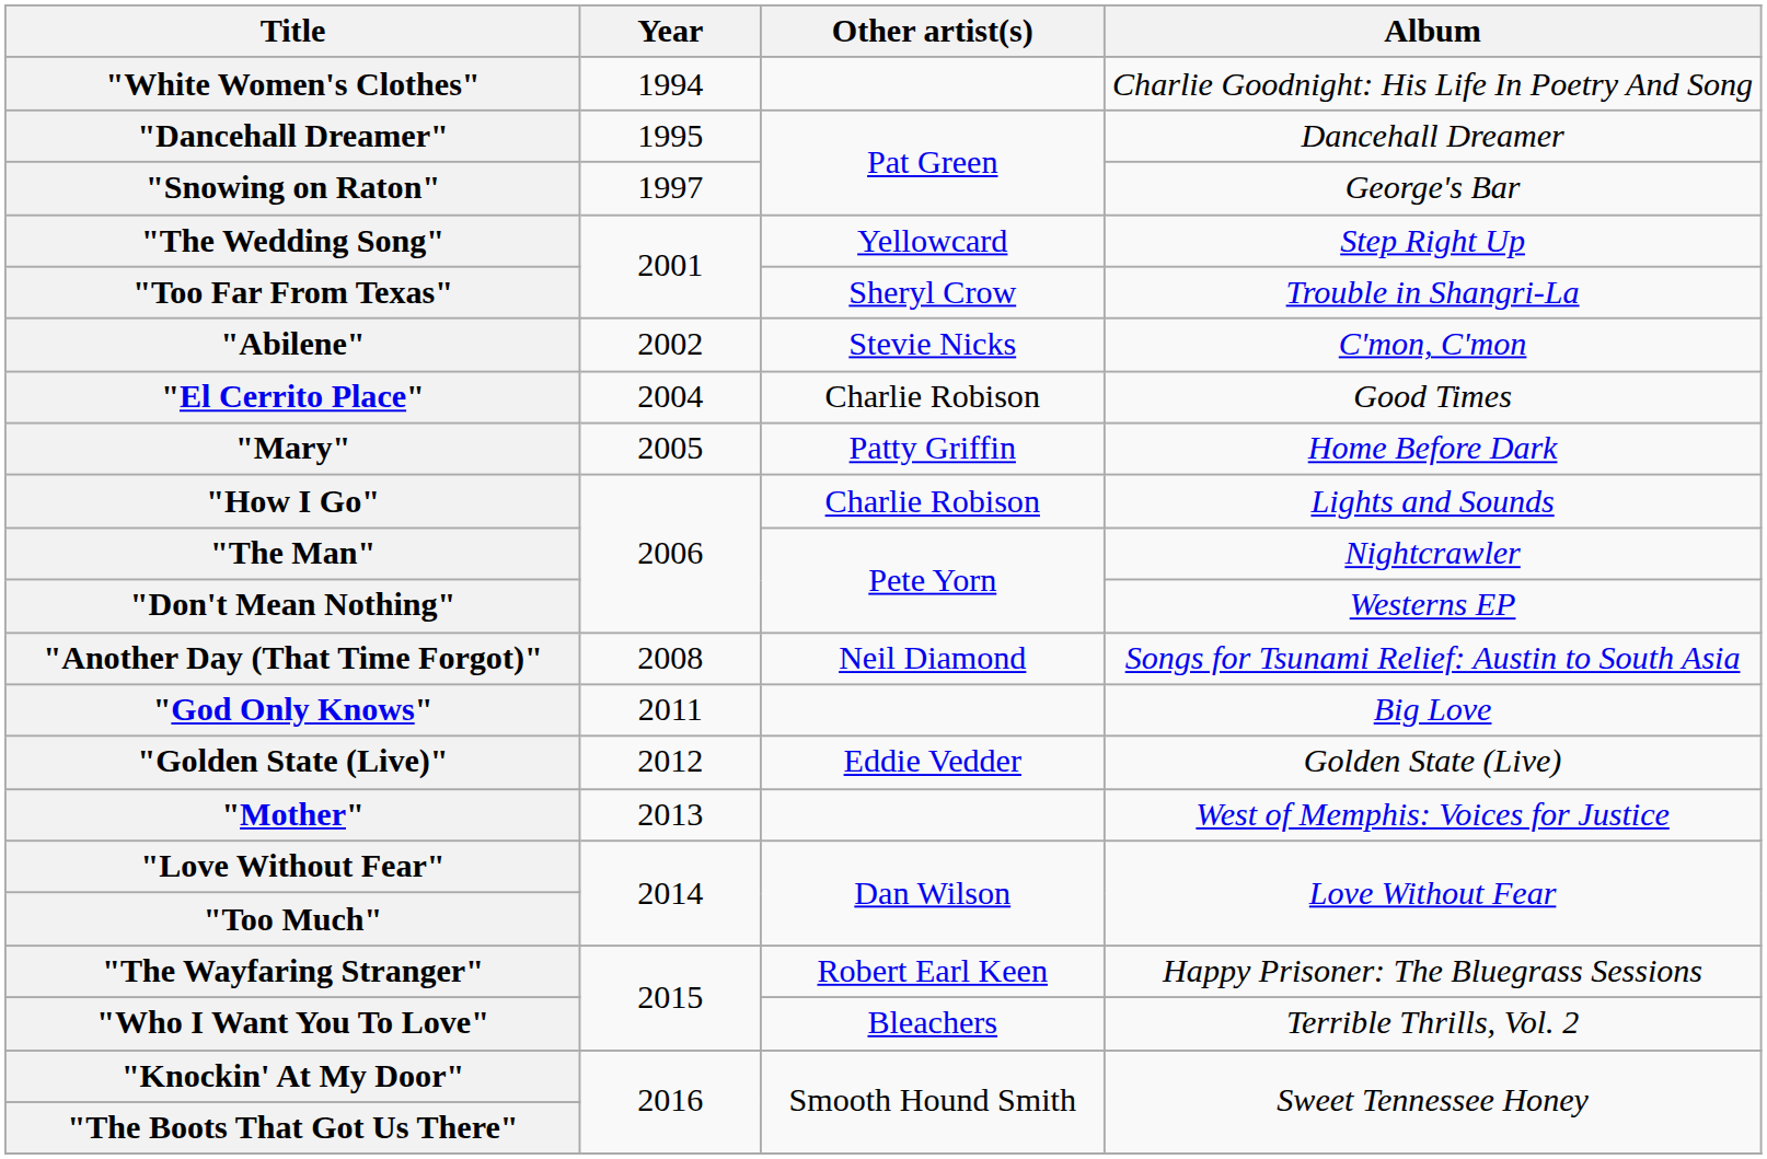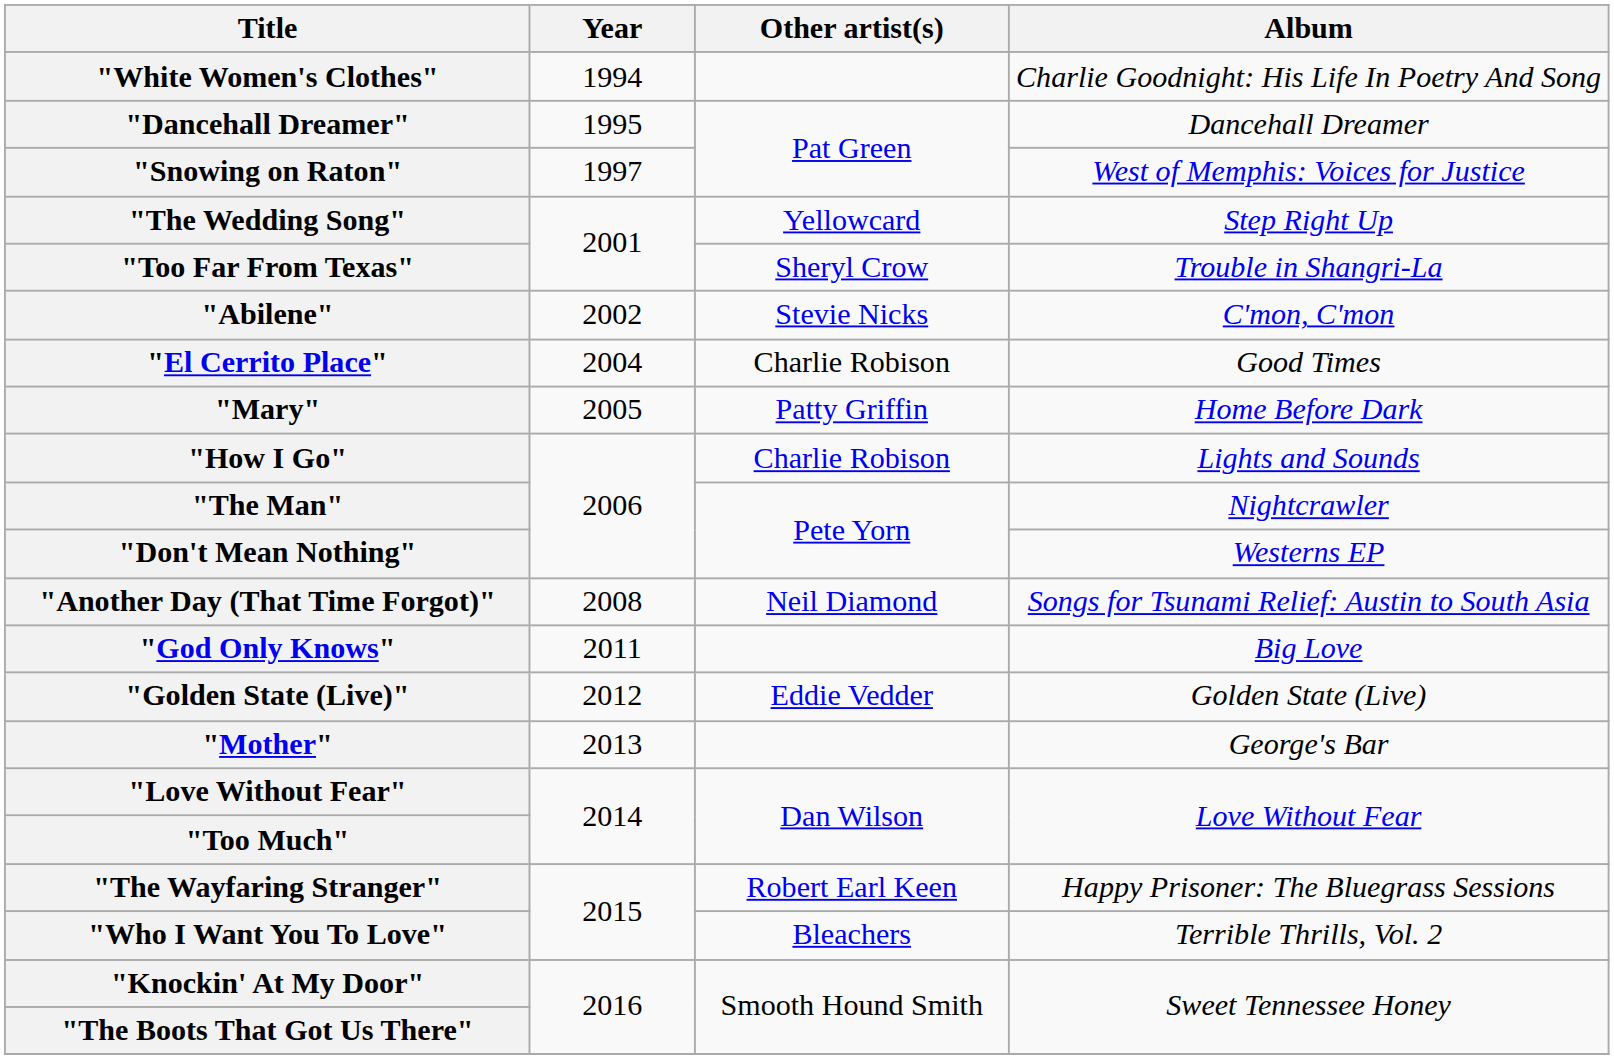 <table class="wikitable plainrowheaders" style="text-align:center;">
 <tr>
 <th scope="col" style="width:17em;">Title</th>
 <th scope="col" style="width:5em;">Year</th>
 <th scope="col" style="width:10em;">Other artist(s)</th>
 <th scope="col">Album</th>
 </tr>
 <tr>
 <th scope="row">"White Women's Clothes"</th>
 <td>1994</td>
 <td></td>
 <td><em>Charlie Goodnight: His Life In Poetry And Song</em></td>
 </tr>
 <tr>
 <th scope="row">"Dancehall Dreamer"</th>
 <td>1995</td>
 <td rowspan="2"><a href='#'>Pat Green</a></td>
 <td><em>Dancehall Dreamer</em></td>
 </tr>
 <tr>
 <th scope="row">"Snowing on Raton"</th>
 <td>1997</td>
-<td><em>George's Bar</em></td>
+<td><em><a href='#'>West of Memphis: Voices for Justice</a></em></td>
 </tr>
 <tr>
 <th scope="row">"The Wedding Song"</th>
 <td rowspan="2">2001</td>
 <td><a href='#'>Yellowcard</a></td>
 <td><em><a href='#'>Step Right Up</a></em></td>
 </tr>
 <tr>
 <th scope="row">"Too Far From Texas"</th>
 <td><a href='#'>Sheryl Crow</a></td>
 <td><em><a href='#'>Trouble in Shangri-La</a></em></td>
 </tr>
 <tr>
 <th scope="row">"Abilene"</th>
 <td>2002</td>
 <td><a href='#'>Stevie Nicks</a></td>
 <td><em><a href='#'>C'mon, C'mon</a></em></td>
 </tr>
 <tr>
 <th scope="row">"<a href='#'>El Cerrito Place</a>"</th>
 <td>2004</td>
 <td>Charlie Robison</td>
 <td><em>Good Times</em></td>
 </tr>
 <tr>
 <th scope="row">"Mary"</th>
 <td>2005</td>
 <td><a href='#'>Patty Griffin</a></td>
 <td><em><a href='#'>Home Before Dark</a></em></td>
 </tr>
 <tr>
 <th scope="row">"How I Go"</th>
 <td rowspan="3">2006</td>
 <td><a href='#'>Charlie Robison</a></td>
 <td><em><a href='#'>Lights and Sounds</a></em></td>
 </tr>
 <tr>
 <th scope="row">"The Man"</th>
 <td rowspan="2"><a href='#'>Pete Yorn</a></td>
 <td><em><a href='#'>Nightcrawler</a></em></td>
 </tr>
 <tr>
 <th scope="row">"Don't Mean Nothing"</th>
 <td><em><a href='#'>Westerns EP</a></em></td>
 </tr>
 <tr>
 <th scope="row">"Another Day (That Time Forgot)"</th>
 <td>2008</td>
 <td><a href='#'>Neil Diamond</a></td>
 <td><em><a href='#'>Songs for Tsunami Relief: Austin to South Asia</a></em></td>
 </tr>
 <tr>
 <th scope="row">"<a href='#'>God Only Knows</a>"</th>
 <td>2011</td>
 <td></td>
 <td><em><a href='#'>Big Love</a></em></td>
 </tr>
 <tr>
 <th scope="row">"Golden State (Live)"</th>
 <td>2012</td>
 <td><a href='#'>Eddie Vedder</a></td>
 <td><em>Golden State (Live)</em></td>
 </tr>
 <tr>
 <th scope="row">"<a href='#'>Mother</a>"</th>
 <td>2013</td>
 <td></td>
-<td><em><a href='#'>West of Memphis: Voices for Justice</a></em></td>
+<td><em>George's Bar</em></td>
 </tr>
 <tr>
 <th scope="row">"Love Without Fear"</th>
 <td rowspan="2">2014</td>
 <td rowspan="2"><a href='#'>Dan Wilson</a></td>
 <td rowspan="2"><em><a href='#'>Love Without Fear</a></em></td>
 </tr>
 <tr>
 <th scope="row">"Too Much"</th>
 </tr>
 <tr>
 <th scope="row">"The Wayfaring Stranger"</th>
 <td rowspan="2">2015</td>
 <td><a href='#'>Robert Earl Keen</a></td>
 <td><em>Happy Prisoner: The Bluegrass Sessions</em></td>
 </tr>
 <tr>
 <th scope="row">"Who I Want You To Love"</th>
 <td><a href='#'>Bleachers</a></td>
 <td><em>Terrible Thrills, Vol. 2</em></td>
 </tr>
 <tr>
 <th scope="row">"Knockin' At My Door"</th>
 <td rowspan="2">2016</td>
 <td rowspan="2">Smooth Hound Smith</td>
 <td rowspan="2"><em>Sweet Tennessee Honey</em></td>
 </tr>
 <tr>
 <th scope="row">"The Boots That Got Us There"</th>
 </tr>
 <tr>
 </tr>
 </table>
